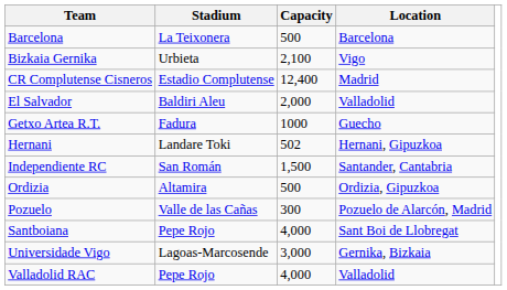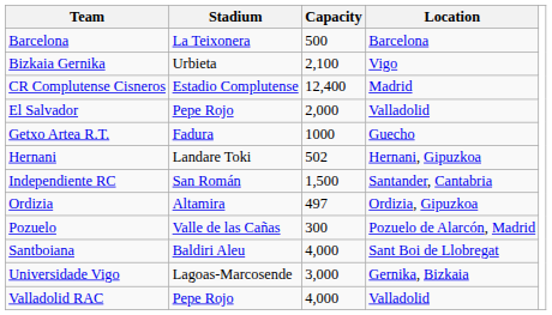 <table class="wikitable sortable">
 <tr>
 <th>Team</th>
 <th>Stadium</th>
 <th>Capacity</th>
 <th>Location</th>
 <th style="background:white; border:none;"></th>
 </tr>
 <tr>
 <td><a href='#'>Barcelona</a></td>
 <td><a href='#'>La Teixonera</a></td>
 <td>500</td>
 <td><a href='#'>Barcelona</a></td>
 <td rowspan="12" style="background:white; border:none;"></td>
 </tr>
 <tr>
 <td><a href='#'>Bizkaia Gernika</a></td>
 <td>Urbieta</td>
 <td>2,100</td>
 <td><a href='#'>Vigo</a></td>
 </tr>
 <tr>
 <td><a href='#'>CR Complutense Cisneros</a></td>
 <td><a href='#'>Estadio Complutense</a></td>
 <td>12,400</td>
 <td><a href='#'>Madrid</a></td>
 </tr>
 <tr>
 <td><a href='#'>El Salvador</a></td>
-<td><a href='#'>Baldiri Aleu</a></td>
+<td><a href='#'>Pepe Rojo</a></td>
 <td>2,000</td>
 <td><a href='#'>Valladolid</a></td>
 </tr>
 <tr>
 <td><a href='#'>Getxo Artea R.T.</a></td>
 <td><a href='#'>Fadura</a></td>
 <td>1000</td>
 <td><a href='#'>Guecho</a></td>
 </tr>
 <tr>
 <td><a href='#'>Hernani</a></td>
 <td>Landare Toki</td>
 <td>502</td>
 <td><a href='#'>Hernani</a>, <a href='#'>Gipuzkoa</a></td>
 </tr>
 <tr>
 <td><a href='#'>Independiente RC</a></td>
 <td><a href='#'>San Román</a></td>
 <td>1,500</td>
 <td><a href='#'>Santander</a>, <a href='#'>Cantabria</a></td>
 </tr>
 <tr>
 <td><a href='#'>Ordizia</a></td>
 <td><a href='#'>Altamira</a></td>
-<td>500</td>
+<td>497</td>
 <td><a href='#'>Ordizia</a>, <a href='#'>Gipuzkoa</a></td>
 </tr>
 <tr>
 <td><a href='#'>Pozuelo</a></td>
 <td><a href='#'>Valle de las Cañas</a></td>
 <td>300</td>
 <td><a href='#'>Pozuelo de Alarcón</a>, <a href='#'>Madrid</a></td>
 </tr>
 <tr>
 <td><a href='#'>Santboiana</a></td>
-<td><a href='#'>Pepe Rojo</a></td>
+<td><a href='#'>Baldiri Aleu</a></td>
 <td>4,000</td>
 <td><a href='#'>Sant Boi de Llobregat</a></td>
 </tr>
 <tr>
 <td><a href='#'>Universidade Vigo</a></td>
 <td>Lagoas-Marcosende</td>
 <td>3,000</td>
 <td><a href='#'>Gernika</a>, <a href='#'>Bizkaia</a></td>
 </tr>
 <tr>
 <td><a href='#'>Valladolid RAC</a></td>
 <td><a href='#'>Pepe Rojo</a></td>
 <td>4,000</td>
 <td><a href='#'>Valladolid</a></td>
 </tr>
 </table>
